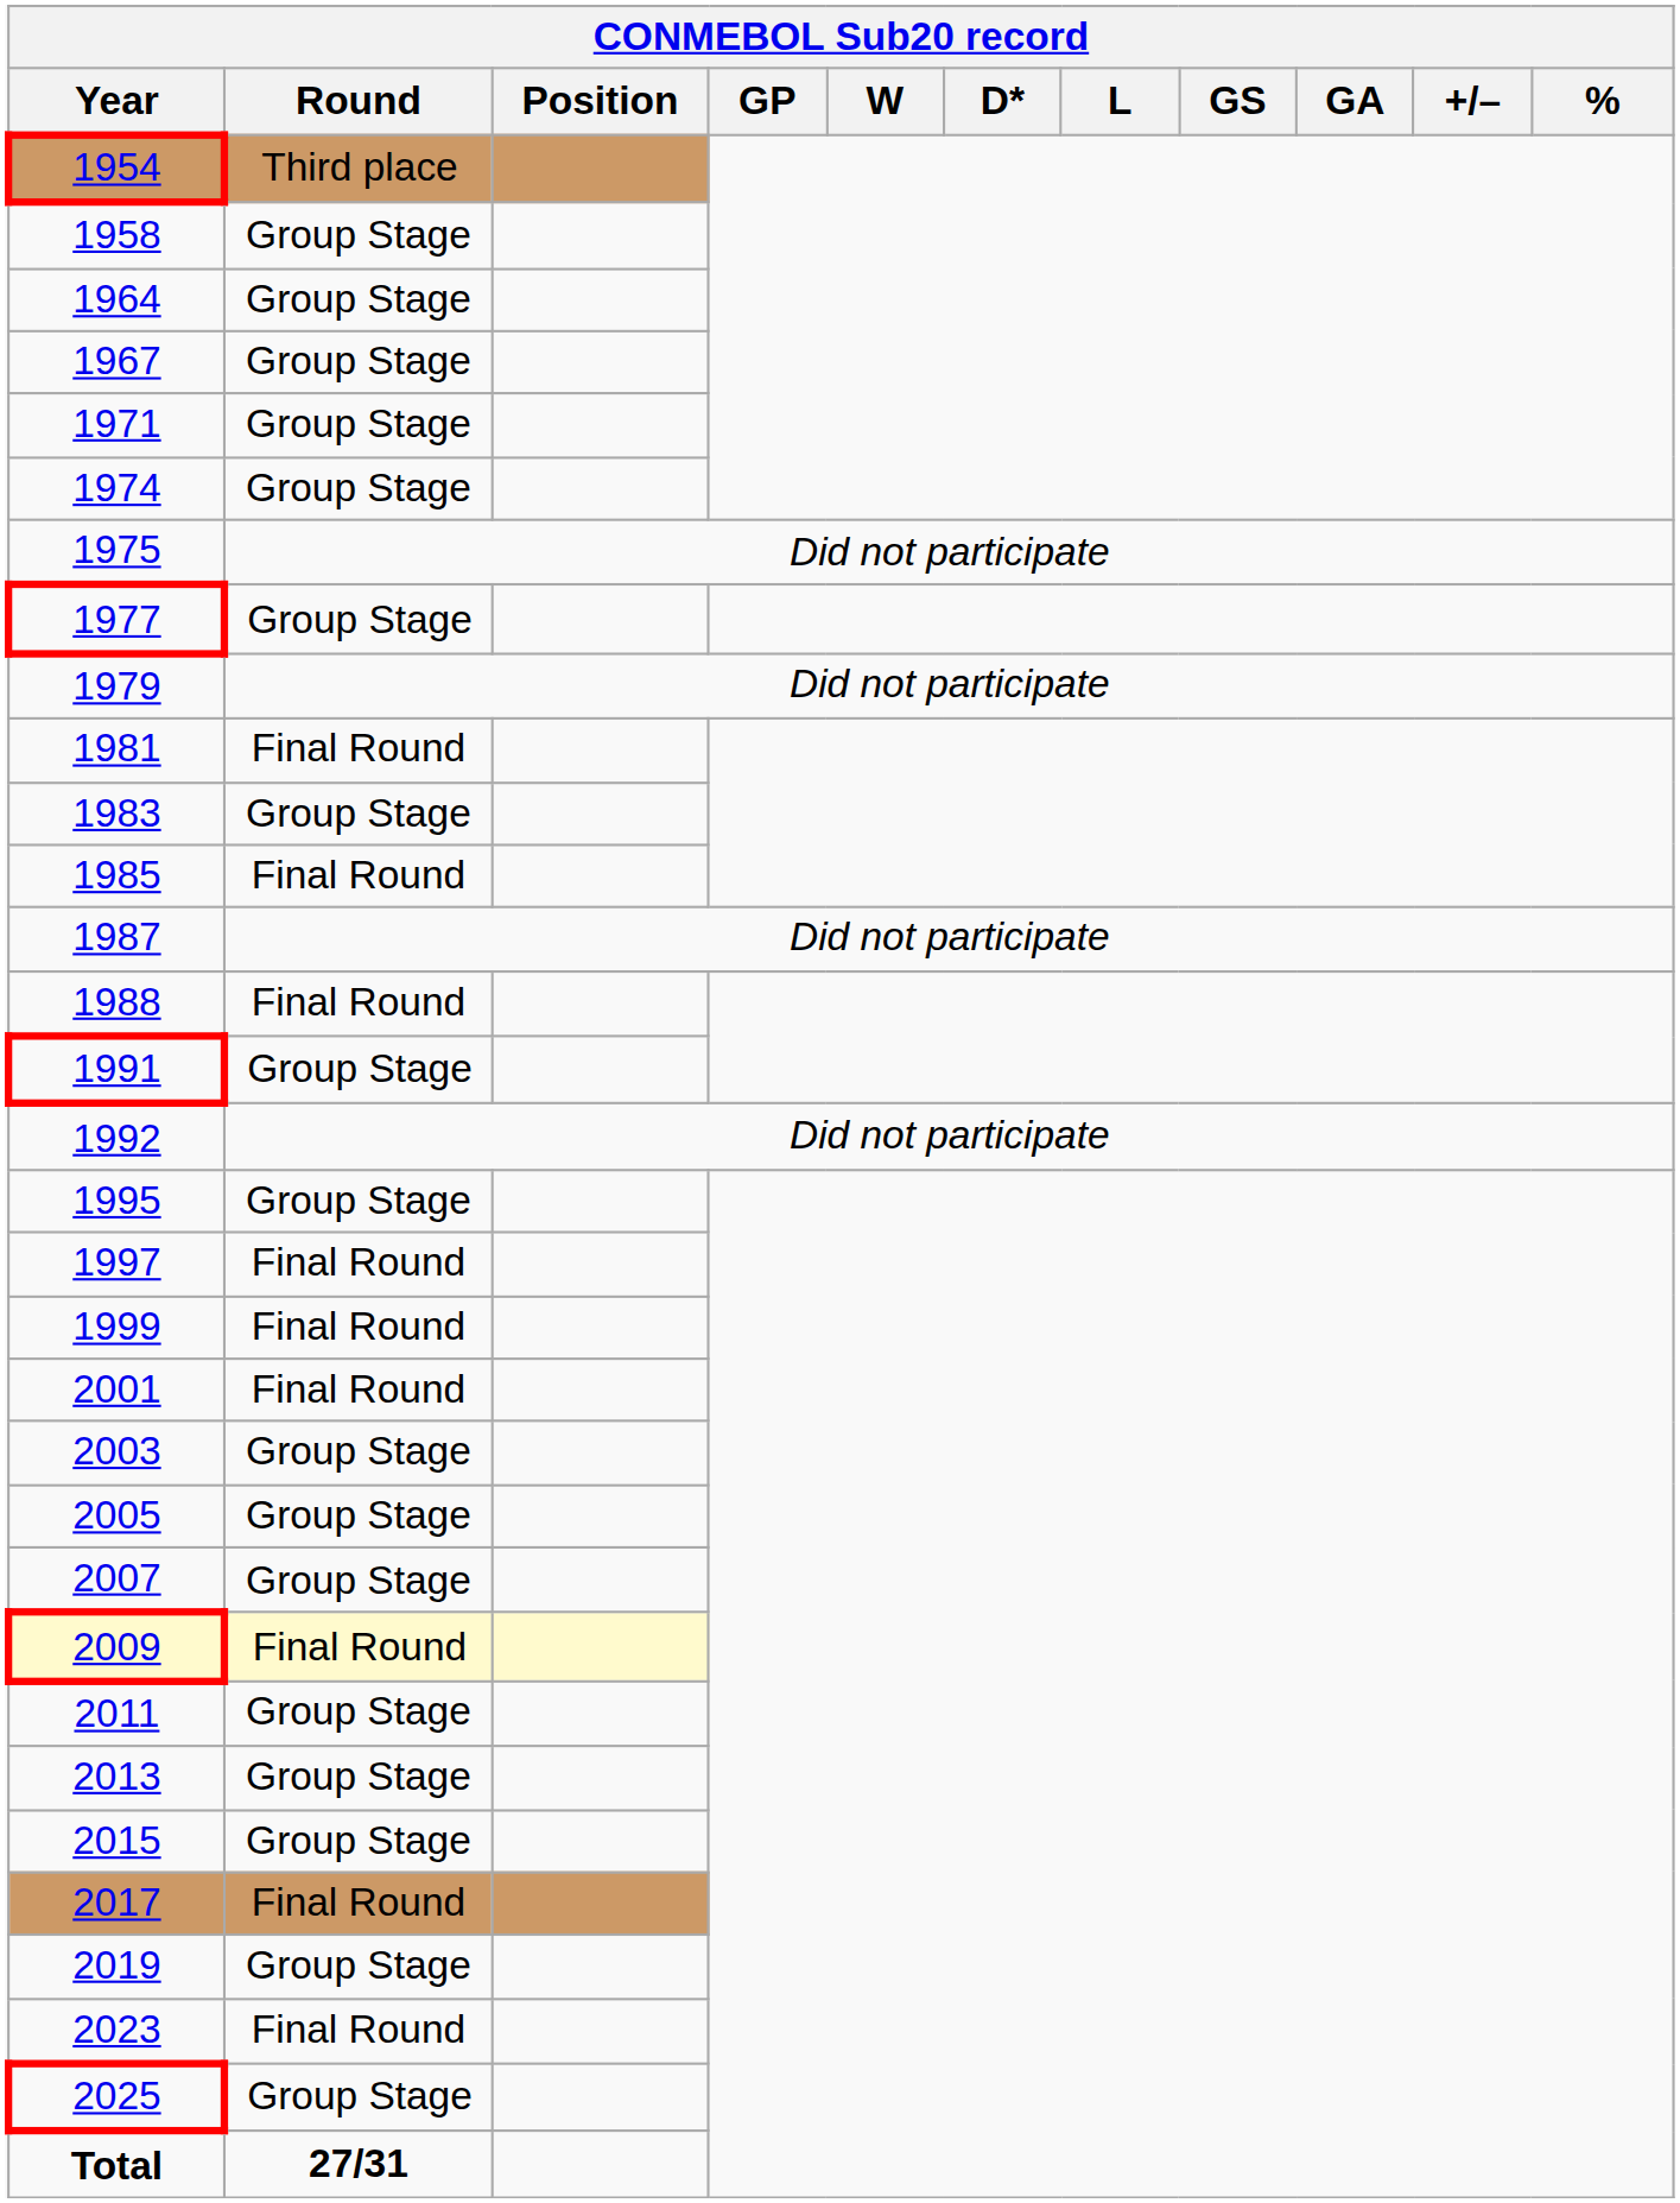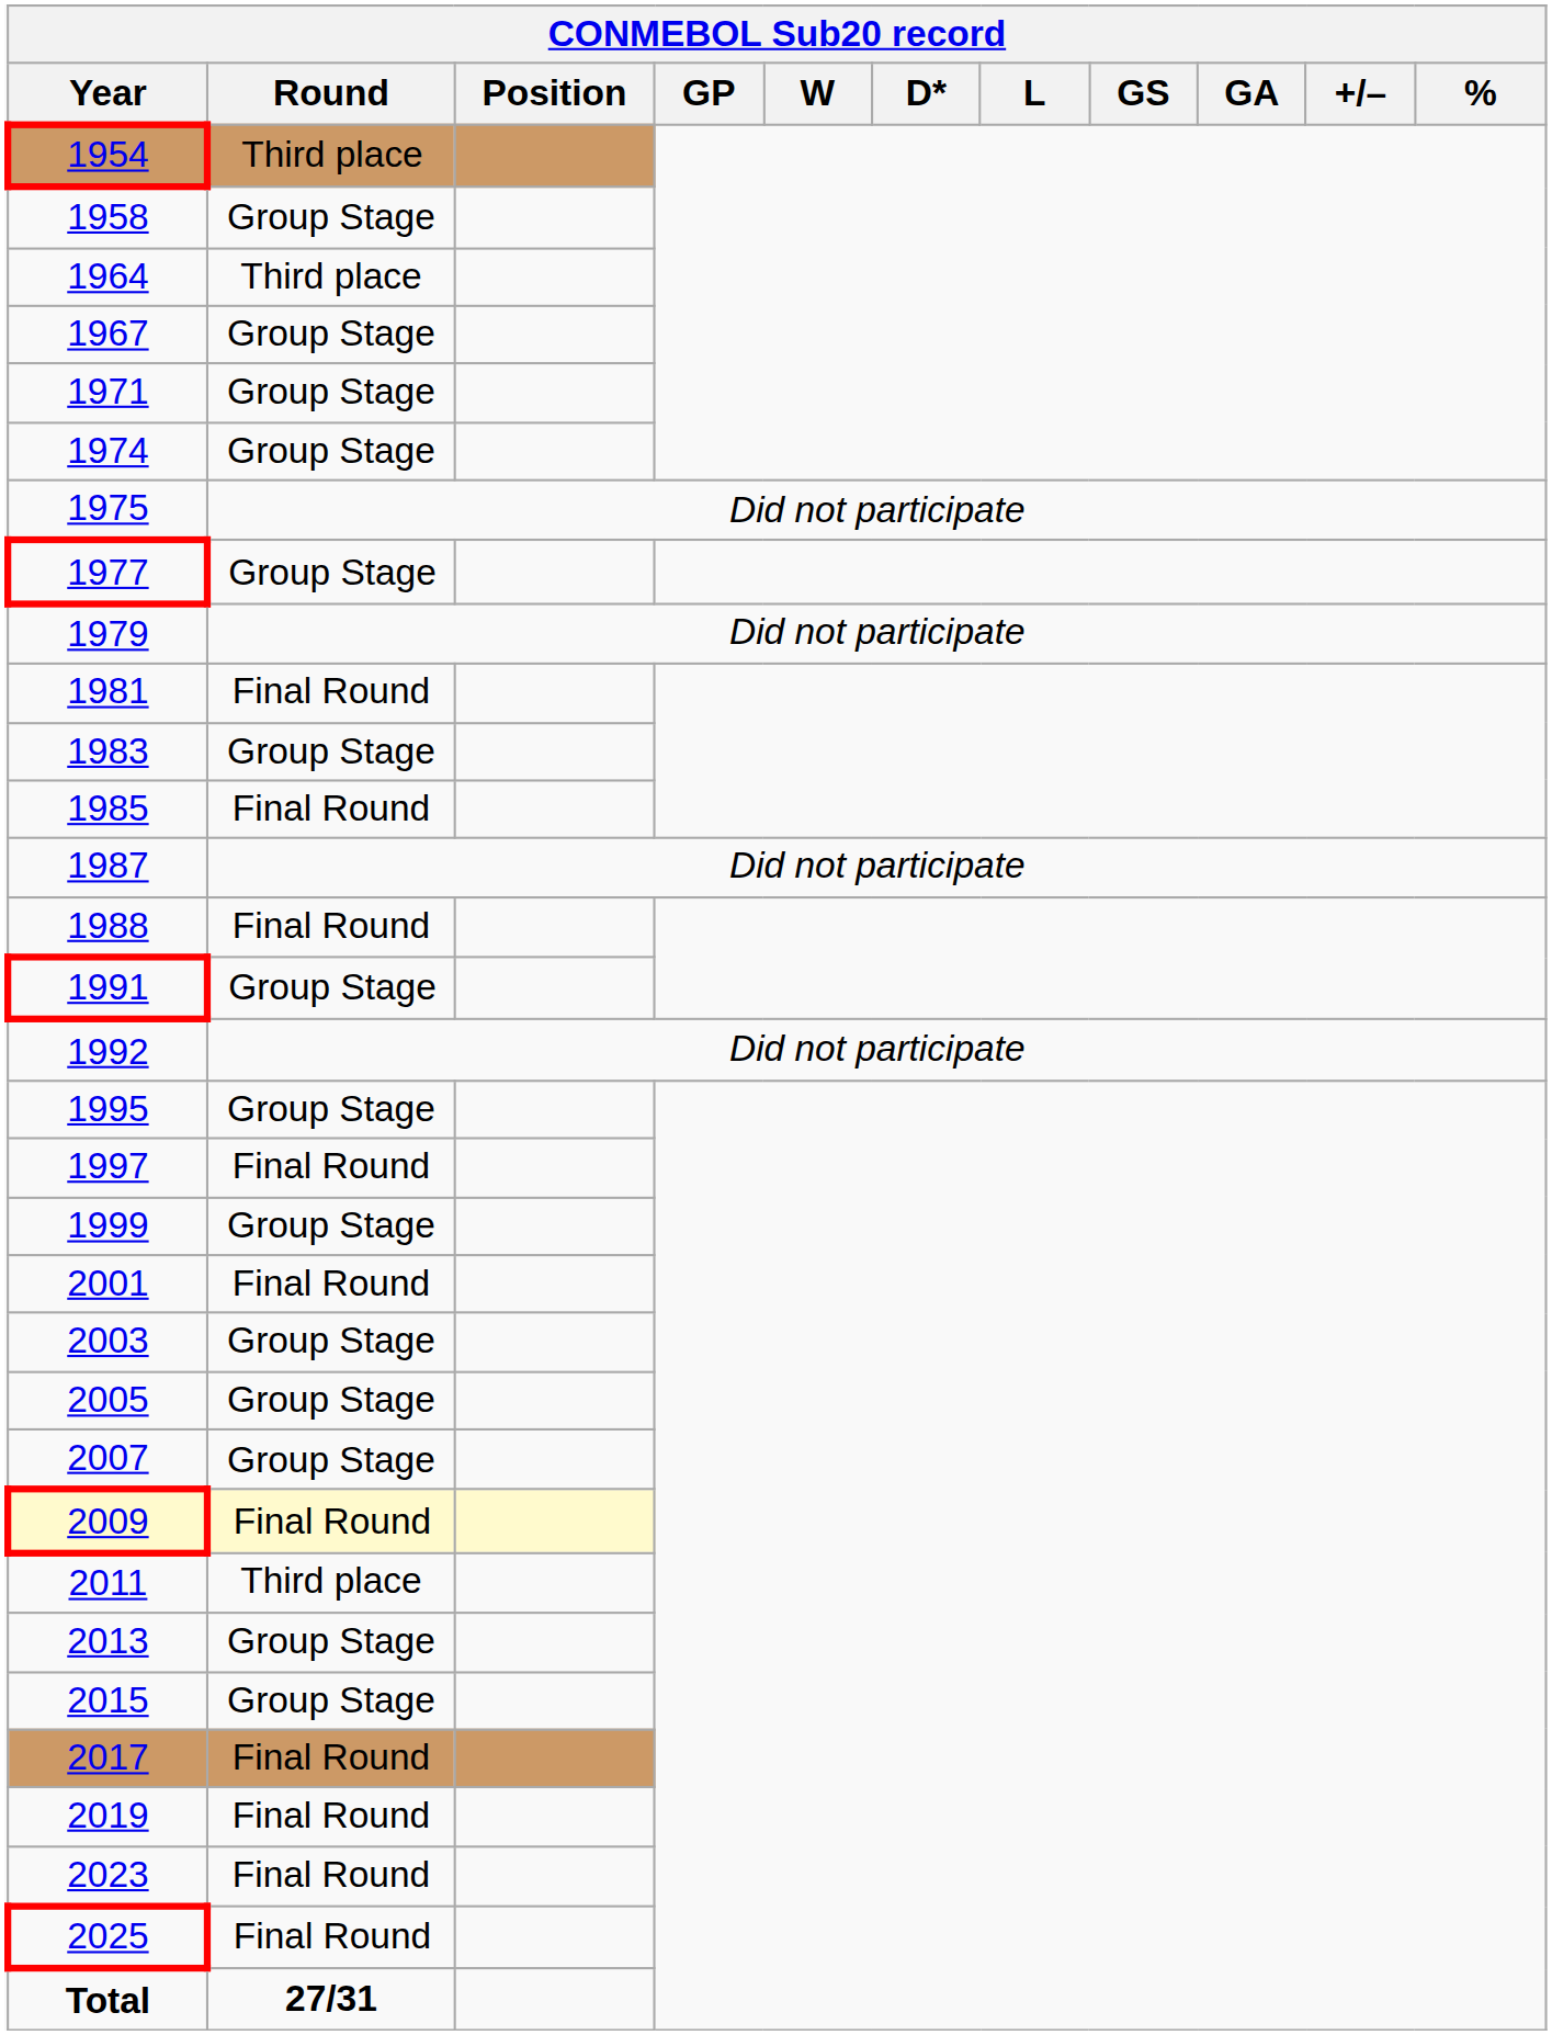 <table class="wikitable" style="text-align: center;">
 <tr>
 <th colspan=11><a href='#'>CONMEBOL Sub20 record</a></th>
 </tr>
 <tr>
 <th width=80>Year</th>
 <th width=100>Round</th>
 <th width=80>Position</th>
 <th width=40>GP</th>
 <th width=40>W</th>
 <th width=40>D*</th>
 <th width=40>L</th>
 <th width=40>GS</th>
 <th width=40>GA</th>
 <th width=40>+/–</th>
 <th width=50>%</th>
 </tr>
 <tr style="background:#c96;">
 <td style="border: 3px solid red"> <a href='#'>1954</a></td>
 <td>Third place</td>
 <td></td>
 </tr>
 <tr>
 <td> <a href='#'>1958</a></td>
 <td>Group Stage</td>
 <td 6th></td>
 </tr>
 <tr>
 <td> <a href='#'>1964</a></td>
-<td>Group Stage</td>
+<td>Third place</td>
 <td 7th></td>
 </tr>
 <tr>
 <td> <a href='#'>1967</a></td>
 <td>Group Stage</td>
 <td 9th></td>
 </tr>
 <tr>
 <td> <a href='#'>1971</a></td>
 <td>Group Stage</td>
 <td 6th></td>
 </tr>
 <tr>
 <td> <a href='#'>1974</a></td>
 <td>Group Stage</td>
 <td 7th></td>
 </tr>
 <tr>
 <td> <a href='#'>1975</a></td>
 <td rowspan=1 colspan=10><em>Did not participate</em></td>
 </tr>
 <tr>
 <td style="border: 3px solid red"> <a href='#'>1977</a></td>
 <td>Group Stage</td>
 <td 8th></td>
 </tr>
 <tr>
 <td> <a href='#'>1979</a></td>
 <td rowspan=1 colspan=10><em>Did not participate</em></td>
 </tr>
 <tr>
 <td> <a href='#'>1981</a></td>
 <td>Final Round</td>
 <td 9th></td>
 </tr>
 <tr>
 <td> <a href='#'>1983</a></td>
 <td>Group Stage</td>
 <td 10th></td>
 </tr>
 <tr>
 <td> <a href='#'>1985</a></td>
 <td>Final Round</td>
 <td 10th></td>
 </tr>
 <tr>
 <td> <a href='#'>1987</a></td>
 <td rowspan=1 colspan=10><em>Did not participate</em></td>
 </tr>
 <tr>
 <td> <a href='#'>1988</a></td>
 <td>Final Round</td>
 <td 11th></td>
 </tr>
 <tr>
 <td style="border: 3px solid red"> <a href='#'>1991</a></td>
 <td>Group Stage</td>
 <td 10th></td>
 </tr>
 <tr>
 <td> <a href='#'>1992</a></td>
 <td rowspan=1 colspan=10><em>Did not participate</em></td>
 </tr>
 <tr>
 <td> <a href='#'>1995</a></td>
 <td>Group Stage</td>
 <td 9th></td>
 </tr>
 <tr>
 <td> <a href='#'>1997</a></td>
 <td>Final Round</td>
 <td 5th></td>
 </tr>
 <tr>
 <td> <a href='#'>1999</a></td>
-<td>Final Round</td>
+<td>Group Stage</td>
 <td 7th></td>
 </tr>
 <tr>
 <td> <a href='#'>2001</a></td>
 <td>Final Round</td>
 <td 10th></td>
 </tr>
 <tr>
 <td> <a href='#'>2003</a></td>
 <td>Group Stage</td>
 <td 8th></td>
 </tr>
 <tr>
 <td> <a href='#'>2005</a></td>
 <td>Group Stage</td>
 <td 6th></td>
 </tr>
 <tr>
 <td> <a href='#'>2007</a></td>
 <td>Group Stage</td>
 <td 9th></td>
 </tr>
 <tr |- style="background:LemonChiffon;">
 <td style="border: 3px solid red"> <a href='#'>2009</a></td>
 <td>Final Round</td>
 <td></td>
 </tr>
 <tr>
 <td> <a href='#'>2011</a></td>
-<td>Group Stage</td>
+<td>Third place</td>
 <td 9th></td>
 </tr>
 <tr>
 <td> <a href='#'>2013</a></td>
 <td>Group Stage</td>
 <td 8th></td>
 </tr>
 <tr>
 <td> <a href='#'>2015</a></td>
 <td>Group Stage</td>
 <td 8th></td>
 </tr>
 <tr style="background:#c96;">
 <td> <a href='#'>2017</a></td>
 <td>Final Round</td>
 <td></td>
 </tr>
 <tr>
 <td> <a href='#'>2019</a></td>
-<td>Group Stage</td>
+<td>Final Round</td>
 <td 6th></td>
 </tr>
 <tr>
 <td> <a href='#'>2023</a></td>
 <td>Final Round</td>
 <td 5th></td>
 </tr>
 <tr>
 <td style="border: 3px solid red"> <a href='#'>2025</a></td>
-<td>Group Stage</td>
+<td>Final Round</td>
 <td 7th></td>
 </tr>
 <tr>
 <td><strong>Total</strong></td>
 <td><strong>27/31</strong></td>
 <td></td>
 </tr>
 </table>
